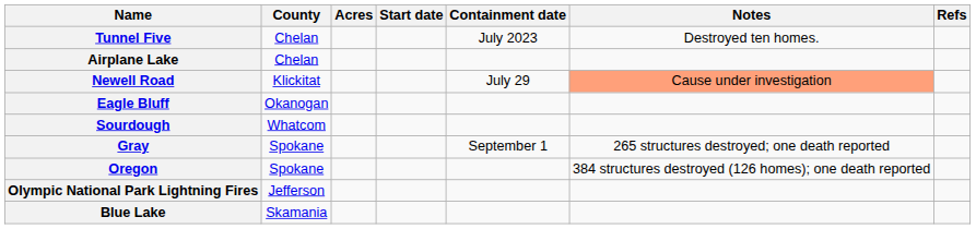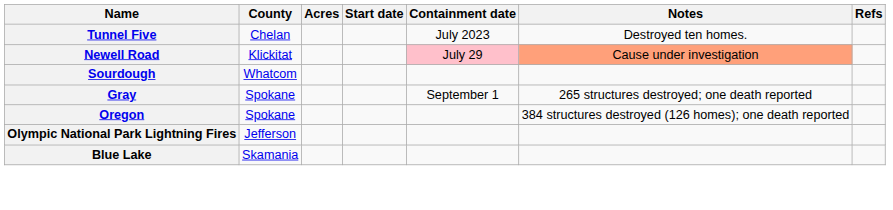 <table class="wikitable sortable mw-collapsible plainrowheaders" style="text-align:center;">
 <tr>
 <th scope="col">Name</th>
 <th scope="col">County</th>
 <th scope="col">Acres</th>
 <th scope="col">Start date</th>
 <th scope="col">Containment date</th>
 <th scope="col">Notes</th>
 <th scope="col" class="unsortable">Refs</th>
 </tr>
 <tr>
 <th scope="row"><a href='#'>Tunnel Five</a></th>
 <td><a href='#'>Chelan</a></td>
 <td></td>
 <td></td>
 <td>July 2023</td>
 <td>Destroyed ten homes.</td>
 <td></td>
 </tr>
 <tr>
-<th scope="row">Airplane Lake</th>
-<td><a href='#'>Chelan</a></td>
-<td></td>
-<td></td>
-<td></td>
-<td></td>
-<td></td>
-</tr>
-<tr>
 <th scope="row"><a href='#'>Newell Road</a></th>
 <td><a href='#'>Klickitat</a></td>
 <td></td>
 <td></td>
-<td>July 29</td>
+<td style="background: pink;">July 29</td>
 <td style="background: lightsalmon;">Cause under investigation</td>
-<td></td>
-</tr>
-<tr>
-<th scope="row"><a href='#'>Eagle Bluff</a></th>
-<td><a href='#'>Okanogan</a></td>
-<td></td>
-<td></td>
-<td></td>
-<td></td>
 <td></td>
 </tr>
 <tr>
 <th scope="row"><a href='#'>Sourdough</a></th>
 <td><a href='#'>Whatcom</a></td>
 <td></td>
 <td></td>
 <td></td>
 <td></td>
 <td></td>
 </tr>
 <tr>
 <th scope="row"><a href='#'>Gray</a></th>
 <td><a href='#'>Spokane</a></td>
 <td></td>
 <td></td>
 <td>September 1</td>
 <td>265 structures destroyed; one death reported</td>
 <td></td>
 </tr>
 <tr>
 <th scope="row"><a href='#'>Oregon</a></th>
 <td><a href='#'>Spokane</a></td>
 <td></td>
 <td></td>
 <td></td>
 <td>384 structures destroyed (126 homes); one death reported</td>
 <td></td>
 </tr>
 <tr>
 <th scope="row">Olympic National Park Lightning Fires</th>
 <td><a href='#'>Jefferson</a></td>
 <td></td>
 <td></td>
 <td></td>
 <td></td>
 <td></td>
 </tr>
 <tr>
 <th scope="row">Blue Lake</th>
 <td><a href='#'>Skamania</a></td>
 <td></td>
 <td></td>
 <td></td>
 <td></td>
 <td></td>
 </tr>
 </table>
